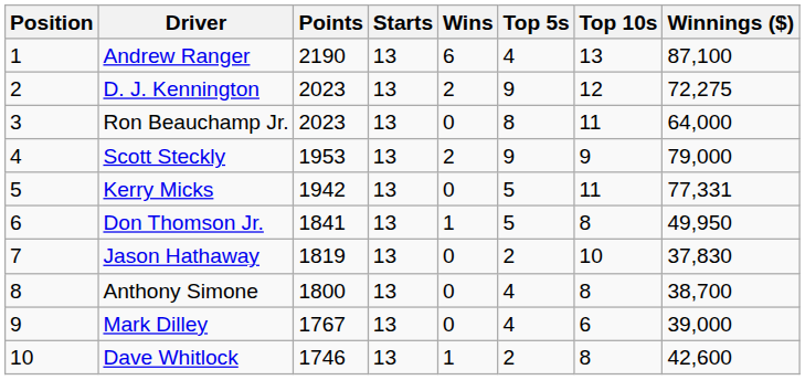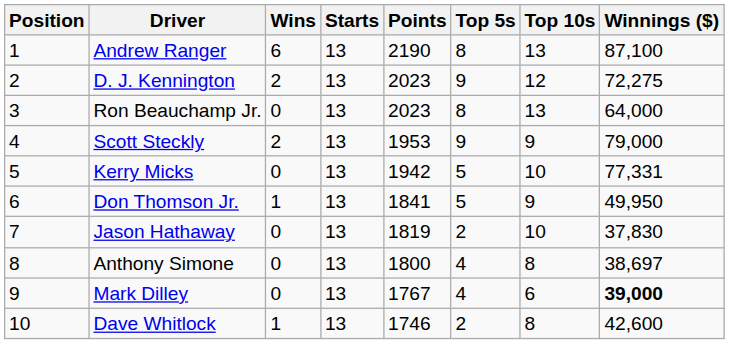 <table class="wikitable" style="font-size: 95%;">
 <tr>
 <th>Position</th>
 <th>Driver</th>
+<th>Wins</th>
+<th>Starts</th>
 <th>Points</th>
-<th>Starts</th>
-<th>Wins</th>
 <th>Top 5s</th>
 <th>Top 10s</th>
 <th>Winnings ($)</th>
 </tr>
 <tr>
 <td>1</td>
 <td><a href='#'>Andrew Ranger</a></td>
+<td>6</td>
+<td>13</td>
 <td>2190</td>
-<td>13</td>
-<td>6</td>
-<td>4</td>
+<td>8</td>
 <td>13</td>
 <td>87,100</td>
 </tr>
 <tr>
 <td>2</td>
 <td><a href='#'>D. J. Kennington</a></td>
+<td>2</td>
+<td>13</td>
 <td>2023</td>
-<td>13</td>
-<td>2</td>
 <td>9</td>
 <td>12</td>
 <td>72,275</td>
 </tr>
 <tr>
 <td>3</td>
 <td>Ron Beauchamp Jr.</td>
+<td>0</td>
+<td>13</td>
 <td>2023</td>
+<td>8</td>
 <td>13</td>
-<td>0</td>
-<td>8</td>
-<td>11</td>
 <td>64,000</td>
 </tr>
 <tr>
 <td>4</td>
 <td><a href='#'>Scott Steckly</a></td>
+<td>2</td>
+<td>13</td>
 <td>1953</td>
-<td>13</td>
-<td>2</td>
 <td>9</td>
 <td>9</td>
 <td>79,000</td>
 </tr>
 <tr>
 <td>5</td>
 <td><a href='#'>Kerry Micks</a></td>
+<td>0</td>
+<td>13</td>
 <td>1942</td>
-<td>13</td>
-<td>0</td>
 <td>5</td>
-<td>11</td>
+<td>10</td>
 <td>77,331</td>
 </tr>
 <tr>
 <td>6</td>
 <td><a href='#'>Don Thomson Jr.</a></td>
+<td>1</td>
+<td>13</td>
 <td>1841</td>
-<td>13</td>
-<td>1</td>
 <td>5</td>
-<td>8</td>
+<td>9</td>
 <td>49,950</td>
 </tr>
 <tr>
 <td>7</td>
 <td><a href='#'>Jason Hathaway</a></td>
+<td>0</td>
+<td>13</td>
 <td>1819</td>
-<td>13</td>
-<td>0</td>
 <td>2</td>
 <td>10</td>
 <td>37,830</td>
 </tr>
 <tr>
 <td>8</td>
 <td>Anthony Simone</td>
+<td>0</td>
+<td>13</td>
 <td>1800</td>
-<td>13</td>
-<td>0</td>
 <td>4</td>
 <td>8</td>
-<td>38,700</td>
+<td>38,697</td>
 </tr>
 <tr>
 <td>9</td>
 <td><a href='#'>Mark Dilley</a></td>
+<td>0</td>
+<td>13</td>
 <td>1767</td>
-<td>13</td>
-<td>0</td>
 <td>4</td>
 <td>6</td>
-<td>39,000</td>
+<td><strong>39,000</strong></td>
 </tr>
 <tr>
 <td>10</td>
 <td><a href='#'>Dave Whitlock</a></td>
+<td>1</td>
+<td>13</td>
 <td>1746</td>
-<td>13</td>
-<td>1</td>
 <td>2</td>
 <td>8</td>
 <td>42,600</td>
 </tr>
 </table>
